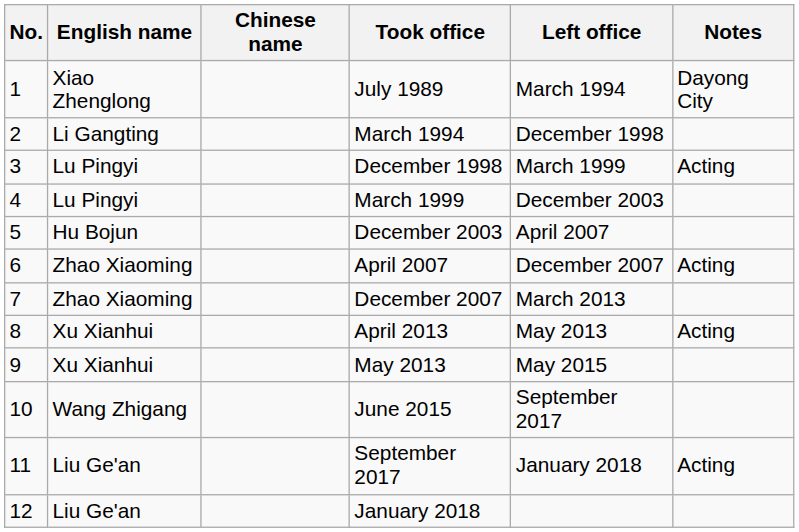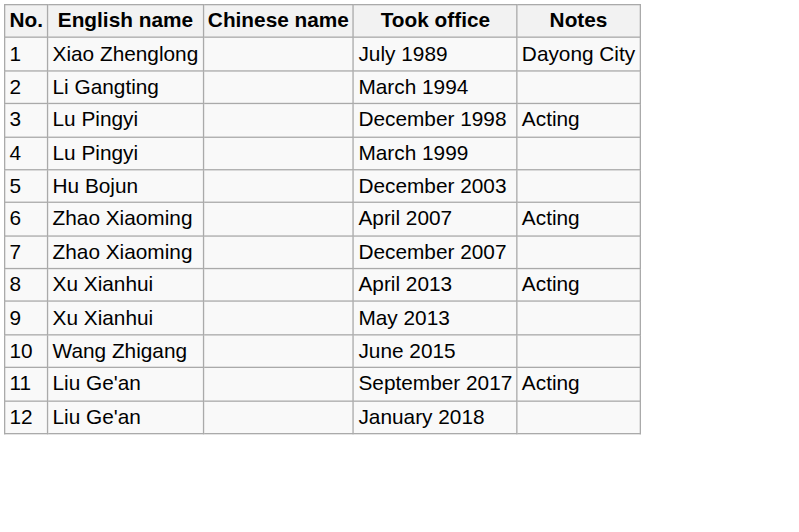 <table class="wikitable">
 <tr>
 <th>No.</th>
 <th>English name</th>
 <th>Chinese name</th>
 <th>Took office</th>
-<th>Left office</th>
 <th>Notes</th>
 </tr>
 <tr>
 <td>1</td>
 <td>Xiao Zhenglong</td>
 <td></td>
 <td>July 1989</td>
-<td>March 1994</td>
 <td>Dayong City</td>
 </tr>
 <tr>
 <td>2</td>
 <td>Li Gangting</td>
 <td></td>
 <td>March 1994</td>
-<td>December 1998</td>
 <td></td>
 </tr>
 <tr>
 <td>3</td>
 <td>Lu Pingyi</td>
 <td></td>
 <td>December 1998</td>
-<td>March 1999</td>
 <td>Acting</td>
 </tr>
 <tr>
 <td>4</td>
 <td>Lu Pingyi</td>
 <td></td>
 <td>March 1999</td>
-<td>December 2003</td>
 <td></td>
 </tr>
 <tr>
 <td>5</td>
 <td>Hu Bojun</td>
 <td></td>
 <td>December 2003</td>
-<td>April 2007</td>
 <td></td>
 </tr>
 <tr>
 <td>6</td>
 <td>Zhao Xiaoming</td>
 <td></td>
 <td>April 2007</td>
-<td>December 2007</td>
 <td>Acting</td>
 </tr>
 <tr>
 <td>7</td>
 <td>Zhao Xiaoming</td>
 <td></td>
 <td>December 2007</td>
-<td>March 2013</td>
 <td></td>
 </tr>
 <tr>
 <td>8</td>
 <td>Xu Xianhui</td>
 <td></td>
 <td>April 2013</td>
-<td>May 2013</td>
 <td>Acting</td>
 </tr>
 <tr>
 <td>9</td>
 <td>Xu Xianhui</td>
 <td></td>
 <td>May 2013</td>
-<td>May 2015</td>
 <td></td>
 </tr>
 <tr>
 <td>10</td>
 <td>Wang Zhigang</td>
 <td></td>
 <td>June 2015</td>
-<td>September 2017</td>
 <td></td>
 </tr>
 <tr>
 <td>11</td>
 <td>Liu Ge'an</td>
 <td></td>
 <td>September 2017</td>
-<td>January 2018</td>
 <td>Acting</td>
 </tr>
 <tr>
 <td>12</td>
 <td>Liu Ge'an</td>
 <td></td>
 <td>January 2018</td>
 <td></td>
-<td></td>
 </tr>
 </table>
